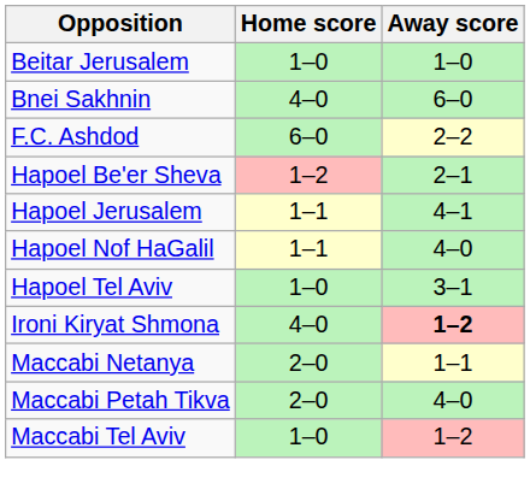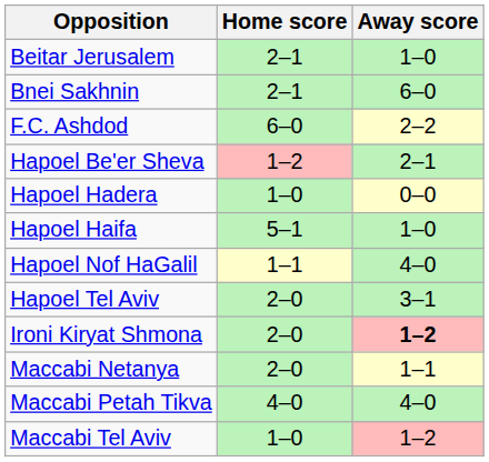 <table class="wikitable" style="text-align: center;">
 <tr>
 <th>Opposition</th>
 <th>Home score</th>
 <th>Away score</th>
 </tr>
 <tr>
 <td align=left><a href='#'>Beitar Jerusalem</a></td>
-<td bgcolor=#BBF3BB>1–0</td>
+<td bgcolor=#BBF3BB>2–1</td>
 <td bgcolor=#BBF3BB>1–0</td>
 </tr>
 <tr>
 <td align=left><a href='#'>Bnei Sakhnin</a></td>
-<td bgcolor=#BBF3BB>4–0</td>
+<td bgcolor=#BBF3BB>2–1</td>
 <td bgcolor=#BBF3BB>6–0</td>
 </tr>
 <tr>
 <td align=left><a href='#'>F.C. Ashdod</a></td>
 <td bgcolor=#BBF3BB>6–0</td>
 <td bgcolor=#FFFFCC>2–2</td>
 </tr>
 <tr>
 <td align=left><a href='#'>Hapoel Be'er Sheva</a></td>
 <td bgcolor=#FFBBBB>1–2</td>
 <td bgcolor=#BBF3BB>2–1</td>
 </tr>
 <tr>
-<td align=left><a href='#'>Hapoel Jerusalem</a></td>
-<td bgcolor=#FFFFCC>1–1</td>
-<td bgcolor=#BBF3BB>4–1</td>
+<td align=left><a href='#'>Hapoel Hadera</a></td>
+<td bgcolor=#BBF3BB>1–0</td>
+<td bgcolor=#FFFFCC>0–0</td>
+</tr>
+<tr>
+<td align=left><a href='#'>Hapoel Haifa</a></td>
+<td bgcolor=#BBF3BB>5–1</td>
+<td bgcolor=#BBF3BB>1–0</td>
 </tr>
 <tr>
 <td align=left><a href='#'>Hapoel Nof HaGalil</a></td>
 <td bgcolor=#FFFFCC>1–1</td>
 <td bgcolor=#BBF3BB>4–0</td>
 </tr>
 <tr>
 <td align=left><a href='#'>Hapoel Tel Aviv</a></td>
-<td bgcolor=#BBF3BB>1–0</td>
+<td bgcolor=#BBF3BB>2–0</td>
 <td bgcolor=#BBF3BB>3–1</td>
 </tr>
 <tr>
 <td align=left><a href='#'>Ironi Kiryat Shmona</a></td>
-<td bgcolor=#BBF3BB>4–0</td>
+<td bgcolor=#BBF3BB>2–0</td>
 <td bgcolor=#FFBBBB><strong>1–2</strong></td>
 </tr>
 <tr>
 <td align=left><a href='#'>Maccabi Netanya</a></td>
 <td bgcolor=#BBF3BB>2–0</td>
 <td bgcolor=#FFFFCC>1–1</td>
 </tr>
 <tr>
 <td align=left><a href='#'>Maccabi Petah Tikva</a></td>
-<td bgcolor=#BBF3BB>2–0</td>
+<td bgcolor=#BBF3BB>4–0</td>
 <td bgcolor=#BBF3BB>4–0</td>
 </tr>
 <tr>
 <td align=left><a href='#'>Maccabi Tel Aviv</a></td>
 <td bgcolor=#BBF3BB>1–0</td>
 <td bgcolor=#FFBBBB>1–2</td>
 </tr>
 </table>
